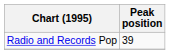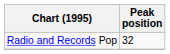 <table class="wikitable plainrowheaders">
 <tr>
 <th scope="col">Chart (1995)</th>
 <th scope="col">Peak<br>position</th>
 </tr>
 <tr>
 <td><a href='#'>Radio and Records</a> Pop</td>
-<td>39</td>
+<td>32</td>
 </tr>
 <tr>
 </tr>
 </table>
